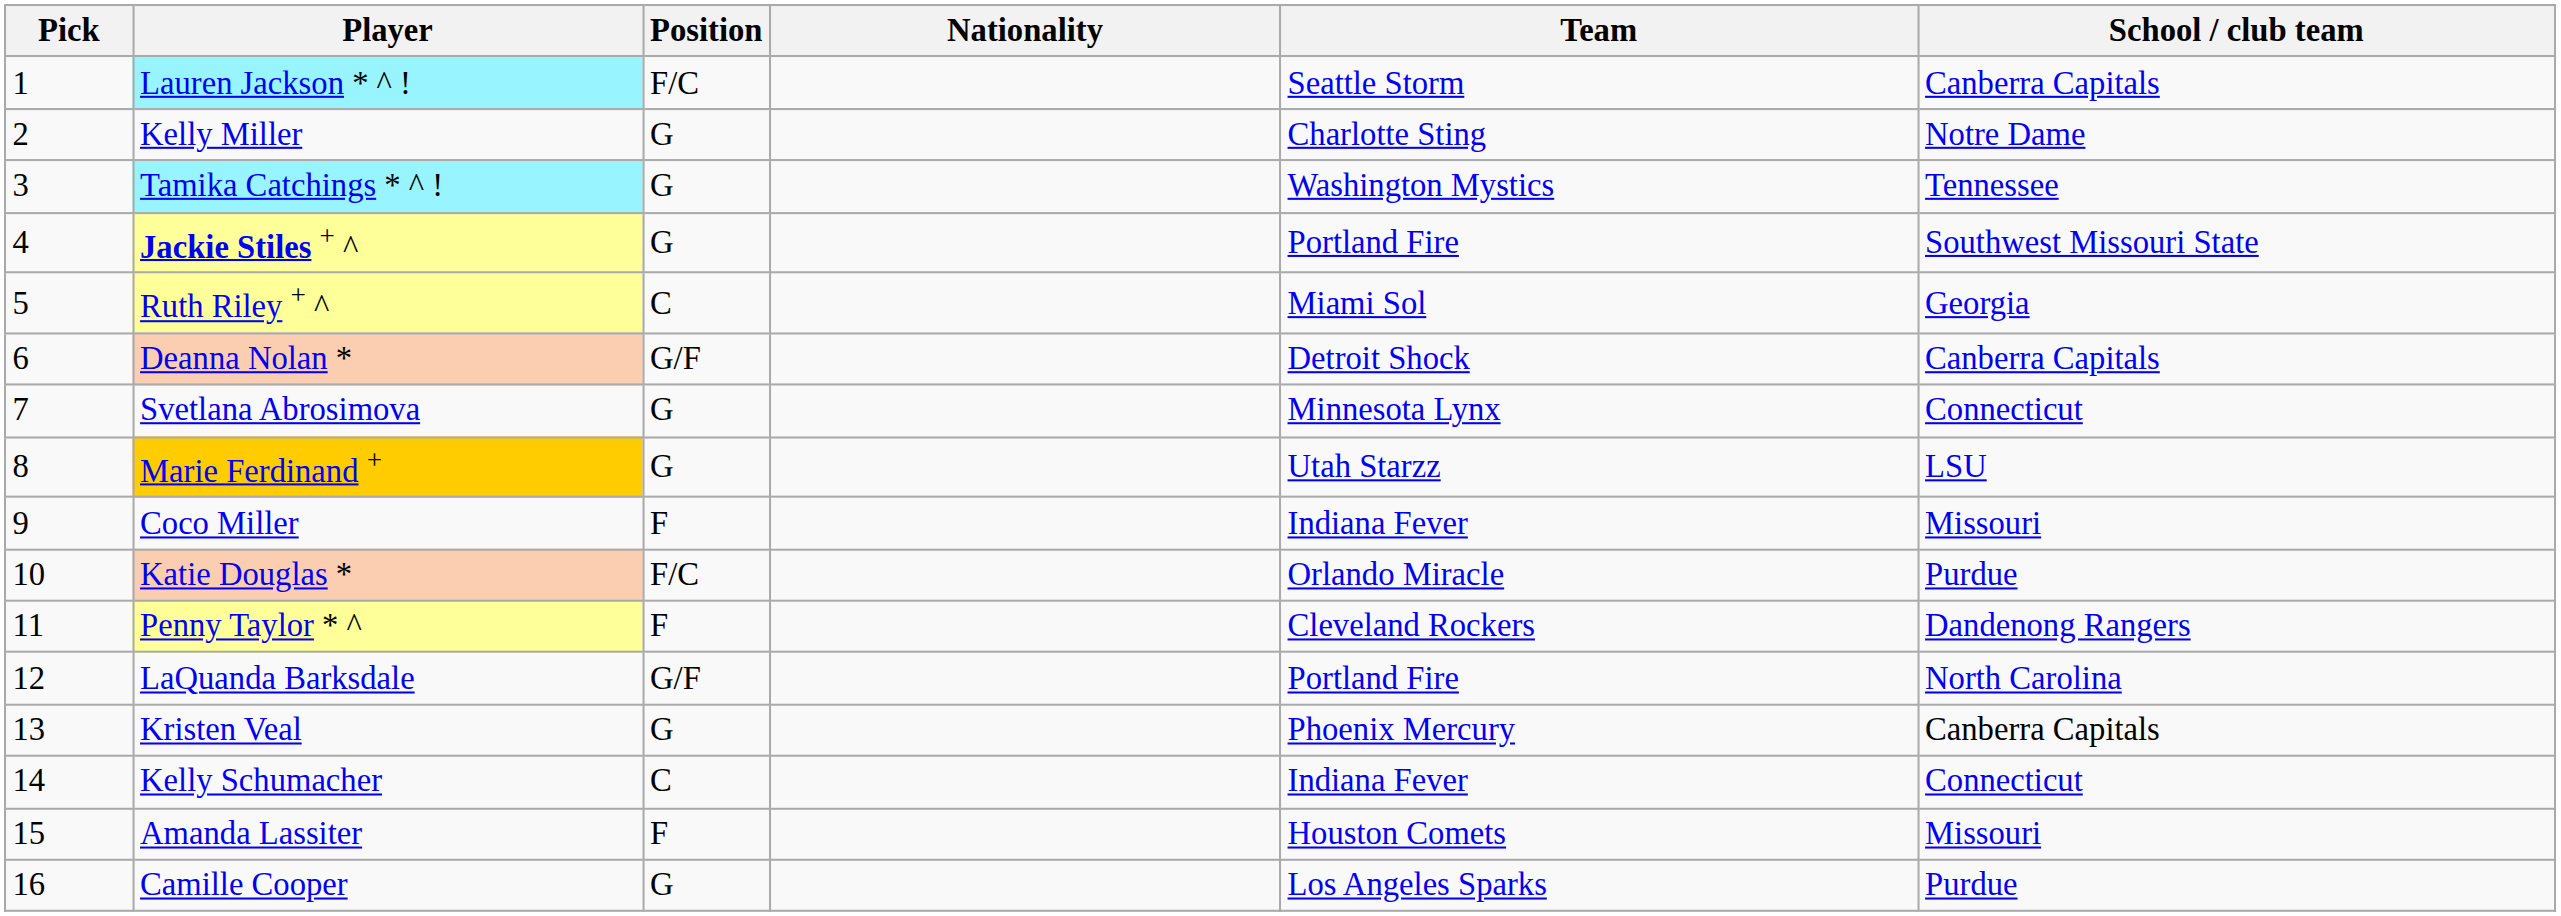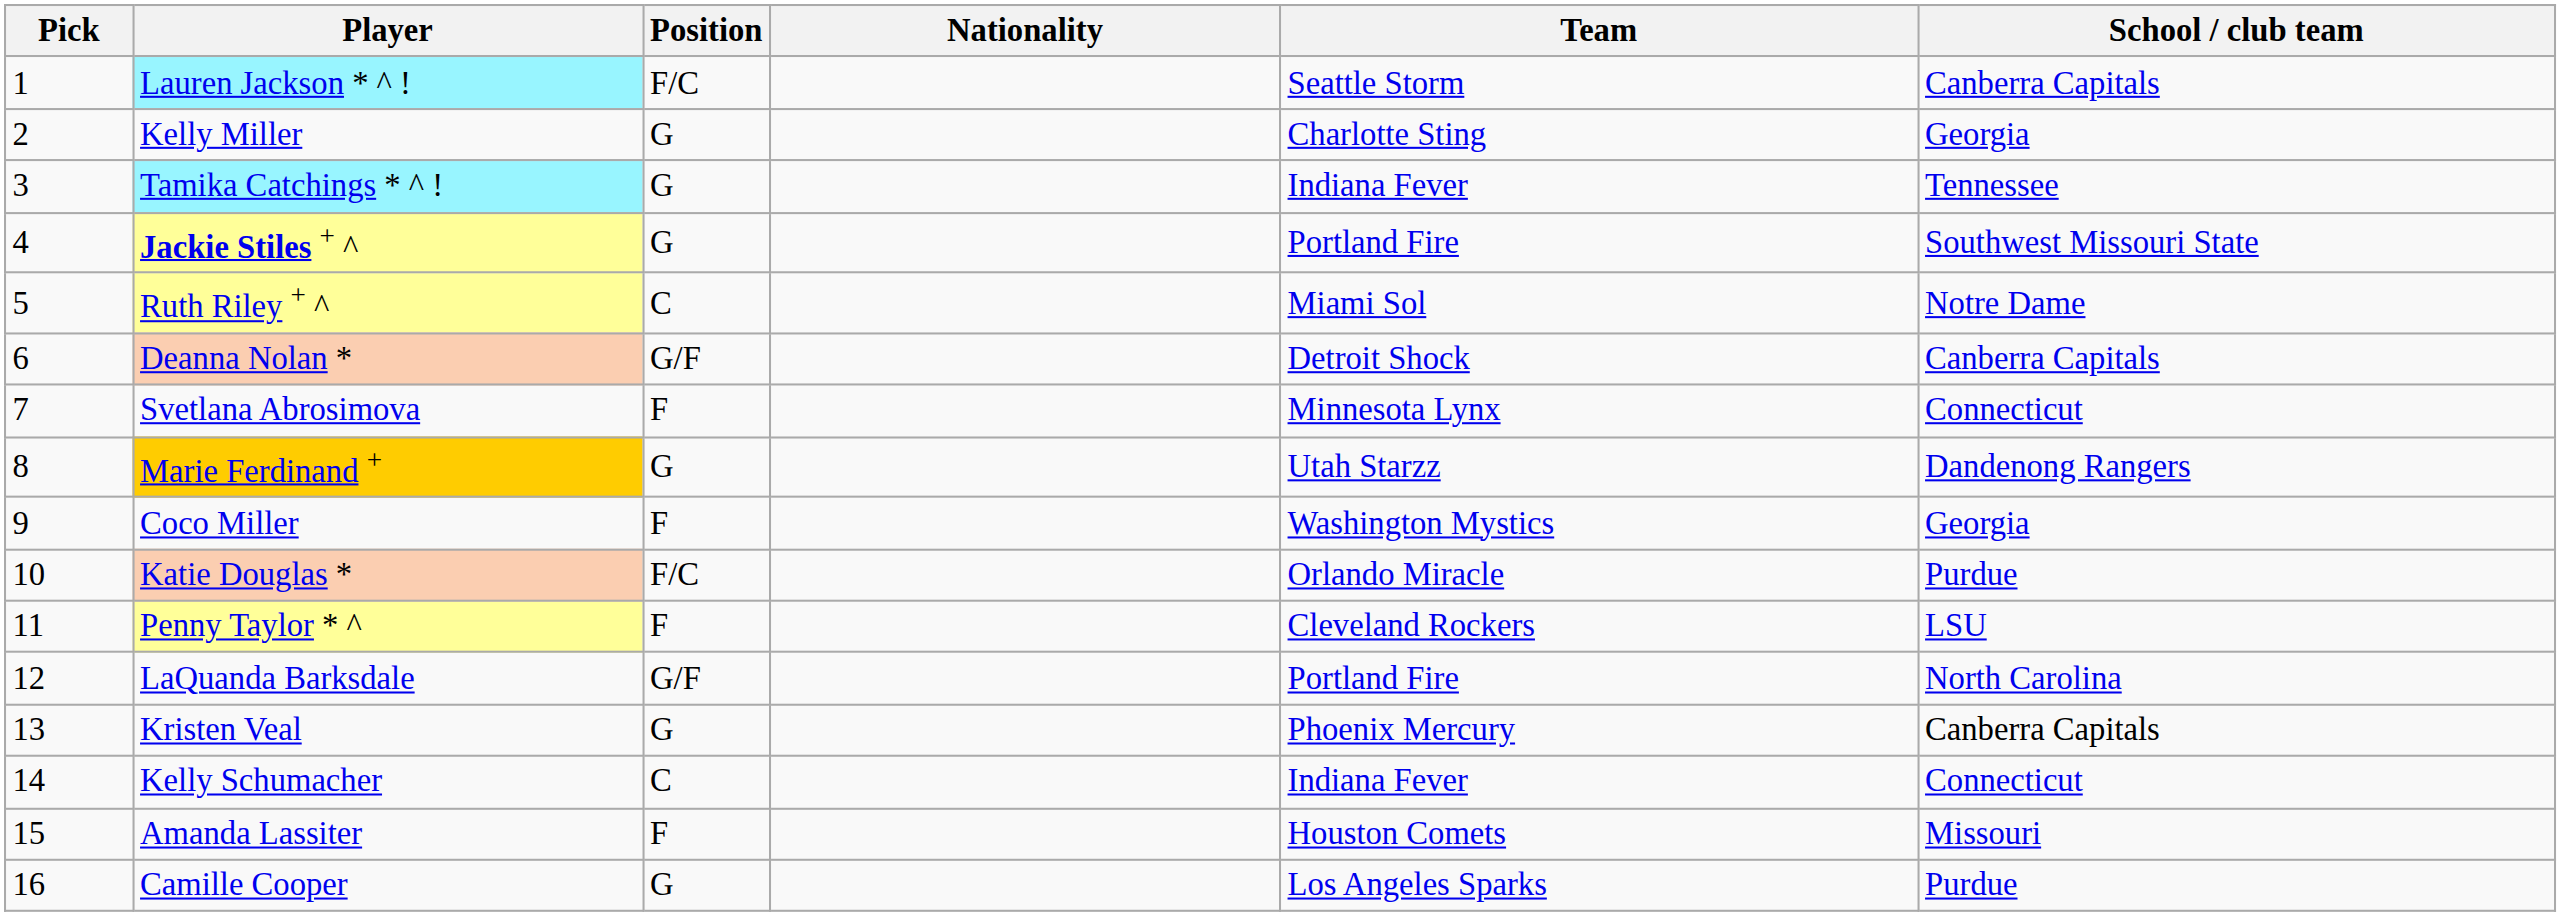 <table class="wikitable sortable">
 <tr>
 <th style="width:5%;">Pick</th>
 <th style="width:20%;">Player</th>
 <th style="width:5%;">Position</th>
 <th style="width:20%;">Nationality</th>
 <th style="width:25%;">Team</th>
 <th style="width:25%;">School / club team</th>
 </tr>
 <tr>
 <td>1</td>
 <td bgcolor="#98f5ff"><a href='#'>Lauren Jackson</a> * ^ !</td>
 <td>F/C</td>
 <td></td>
 <td><a href='#'>Seattle Storm</a></td>
 <td><a href='#'>Canberra Capitals</a> </td>
 </tr>
 <tr>
 <td>2</td>
 <td><a href='#'>Kelly Miller</a></td>
 <td>G</td>
 <td></td>
 <td><a href='#'>Charlotte Sting</a></td>
-<td><a href='#'>Notre Dame</a></td>
+<td><a href='#'>Georgia</a></td>
 </tr>
 <tr>
 <td>3</td>
 <td bgcolor="#98f5ff"><a href='#'>Tamika Catchings</a> * ^ !</td>
 <td>G</td>
 <td></td>
-<td><a href='#'>Washington Mystics</a></td>
+<td><a href='#'>Indiana Fever</a></td>
 <td><a href='#'>Tennessee</a></td>
 </tr>
 <tr>
 <td>4</td>
 <td bgcolor="#FFFF99"><strong><a href='#'>Jackie Stiles</a></strong> <sup>+</sup> ^</td>
 <td>G</td>
 <td></td>
 <td><a href='#'>Portland Fire</a></td>
 <td><a href='#'>Southwest Missouri State</a></td>
 </tr>
 <tr>
 <td>5</td>
 <td bgcolor="#FFFF99"><a href='#'>Ruth Riley</a> <sup>+</sup> ^</td>
 <td>C</td>
 <td></td>
 <td><a href='#'>Miami Sol</a></td>
-<td><a href='#'>Georgia</a></td>
+<td><a href='#'>Notre Dame</a></td>
 </tr>
 <tr>
 <td>6</td>
 <td bgcolor="#FBCEB1"><a href='#'>Deanna Nolan</a> *</td>
 <td>G/F</td>
 <td></td>
 <td><a href='#'>Detroit Shock</a></td>
 <td><a href='#'>Canberra Capitals</a> </td>
 </tr>
 <tr>
 <td>7</td>
 <td><a href='#'>Svetlana Abrosimova</a></td>
-<td>G</td>
+<td>F</td>
 <td></td>
 <td><a href='#'>Minnesota Lynx</a></td>
 <td><a href='#'>Connecticut</a></td>
 </tr>
 <tr>
 <td>8</td>
 <td bgcolor="#FFCC00"><a href='#'>Marie Ferdinand</a> <sup>+</sup></td>
 <td>G</td>
 <td></td>
 <td><a href='#'>Utah Starzz</a></td>
-<td><a href='#'>LSU</a></td>
+<td><a href='#'>Dandenong Rangers</a> </td>
 </tr>
 <tr>
 <td>9</td>
 <td><a href='#'>Coco Miller</a></td>
 <td>F</td>
 <td></td>
-<td><a href='#'>Indiana Fever</a></td>
-<td><a href='#'>Missouri</a></td>
+<td><a href='#'>Washington Mystics</a></td>
+<td><a href='#'>Georgia</a></td>
 </tr>
 <tr>
 <td>10</td>
 <td bgcolor="#FBCEB1"><a href='#'>Katie Douglas</a> *</td>
 <td>F/C</td>
 <td></td>
 <td><a href='#'>Orlando Miracle</a></td>
 <td><a href='#'>Purdue</a></td>
 </tr>
 <tr>
 <td>11</td>
 <td bgcolor="#FFFF99"><a href='#'>Penny Taylor</a> * ^</td>
 <td>F</td>
 <td></td>
 <td><a href='#'>Cleveland Rockers</a></td>
-<td><a href='#'>Dandenong Rangers</a> </td>
+<td><a href='#'>LSU</a></td>
 </tr>
 <tr>
 <td>12</td>
 <td><a href='#'>LaQuanda Barksdale</a></td>
 <td>G/F</td>
 <td></td>
 <td><a href='#'>Portland Fire</a> </td>
 <td><a href='#'>North Carolina</a></td>
 </tr>
 <tr>
 <td>13</td>
 <td><a href='#'>Kristen Veal</a></td>
 <td>G</td>
 <td></td>
 <td><a href='#'>Phoenix Mercury</a></td>
 <td>Canberra Capitals </td>
 </tr>
 <tr>
 <td>14</td>
 <td><a href='#'>Kelly Schumacher</a></td>
 <td>C</td>
 <td></td>
 <td><a href='#'>Indiana Fever</a> </td>
 <td><a href='#'>Connecticut</a></td>
 </tr>
 <tr>
 <td>15</td>
 <td><a href='#'>Amanda Lassiter</a></td>
 <td>F</td>
 <td></td>
 <td><a href='#'>Houston Comets</a></td>
 <td><a href='#'>Missouri</a></td>
 </tr>
 <tr>
 <td>16</td>
 <td><a href='#'>Camille Cooper</a></td>
 <td>G</td>
 <td></td>
 <td><a href='#'>Los Angeles Sparks</a></td>
 <td><a href='#'>Purdue</a></td>
 </tr>
 </table>
